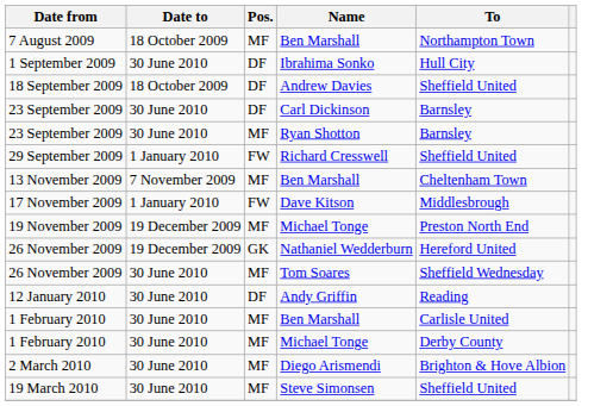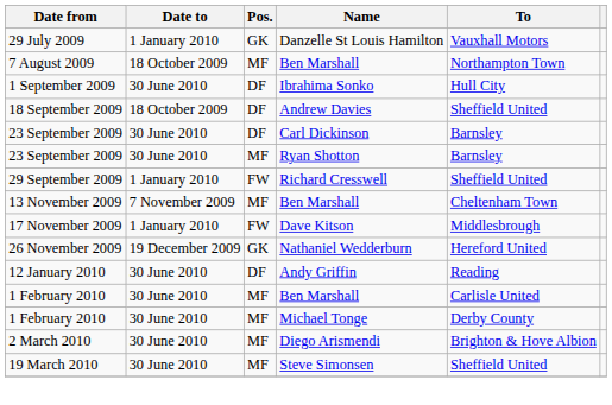 <table class="wikitable">
 <tr>
 <th>Date from</th>
 <th>Date to</th>
 <th>Pos.</th>
 <th>Name</th>
 <th>To</th>
 <th></th>
+</tr>
+<tr>
+<td>29 July 2009</td>
+<td>1 January 2010</td>
+<td>GK</td>
+<td> Danzelle St Louis Hamilton</td>
+<td> <a href='#'>Vauxhall Motors</a></td>
+<td></td>
 </tr>
 <tr>
 <td>7 August 2009</td>
 <td>18 October 2009</td>
 <td>MF</td>
 <td> <a href='#'>Ben Marshall</a></td>
 <td> <a href='#'>Northampton Town</a></td>
 <td></td>
 </tr>
 <tr>
 <td>1 September 2009</td>
 <td>30 June 2010</td>
 <td>DF</td>
 <td> <a href='#'>Ibrahima Sonko</a></td>
 <td> <a href='#'>Hull City</a></td>
 <td></td>
 </tr>
 <tr>
 <td>18 September 2009</td>
 <td>18 October 2009</td>
 <td>DF</td>
 <td> <a href='#'>Andrew Davies</a></td>
 <td> <a href='#'>Sheffield United</a></td>
 <td></td>
 </tr>
 <tr>
 <td>23 September 2009</td>
 <td>30 June 2010</td>
 <td>DF</td>
 <td> <a href='#'>Carl Dickinson</a></td>
 <td> <a href='#'>Barnsley</a></td>
 <td></td>
 </tr>
 <tr>
 <td>23 September 2009</td>
 <td>30 June 2010</td>
 <td>MF</td>
 <td> <a href='#'>Ryan Shotton</a></td>
 <td> <a href='#'>Barnsley</a></td>
 <td></td>
 </tr>
 <tr>
 <td>29 September 2009</td>
 <td>1 January 2010</td>
 <td>FW</td>
 <td> <a href='#'>Richard Cresswell</a></td>
 <td> <a href='#'>Sheffield United</a></td>
 <td></td>
 </tr>
 <tr>
 <td>13 November 2009</td>
 <td>7 November 2009</td>
 <td>MF</td>
 <td> <a href='#'>Ben Marshall</a></td>
 <td> <a href='#'>Cheltenham Town</a></td>
 <td></td>
 </tr>
 <tr>
 <td>17 November 2009</td>
 <td>1 January 2010</td>
 <td>FW</td>
 <td> <a href='#'>Dave Kitson</a></td>
 <td> <a href='#'>Middlesbrough</a></td>
 <td></td>
 </tr>
 <tr>
-<td>19 November 2009</td>
-<td>19 December 2009</td>
-<td>MF</td>
-<td> <a href='#'>Michael Tonge</a></td>
-<td> <a href='#'>Preston North End</a></td>
-<td></td>
-</tr>
-<tr>
 <td>26 November 2009</td>
 <td>19 December 2009</td>
 <td>GK</td>
 <td> <a href='#'>Nathaniel Wedderburn</a></td>
 <td> <a href='#'>Hereford United</a></td>
-<td></td>
-</tr>
-<tr>
-<td>26 November 2009</td>
-<td>30 June 2010</td>
-<td>MF</td>
-<td> <a href='#'>Tom Soares</a></td>
-<td> <a href='#'>Sheffield Wednesday</a></td>
 <td></td>
 </tr>
 <tr>
 <td>12 January 2010</td>
 <td>30 June 2010</td>
 <td>DF</td>
 <td> <a href='#'>Andy Griffin</a></td>
 <td> <a href='#'>Reading</a></td>
 <td></td>
 </tr>
 <tr>
 <td>1 February 2010</td>
 <td>30 June 2010</td>
 <td>MF</td>
 <td> <a href='#'>Ben Marshall</a></td>
 <td> <a href='#'>Carlisle United</a></td>
 <td></td>
 </tr>
 <tr>
 <td>1 February 2010</td>
 <td>30 June 2010</td>
 <td>MF</td>
 <td> <a href='#'>Michael Tonge</a></td>
 <td> <a href='#'>Derby County</a></td>
 <td></td>
 </tr>
 <tr>
 <td>2 March 2010</td>
 <td>30 June 2010</td>
 <td>MF</td>
 <td> <a href='#'>Diego Arismendi</a></td>
 <td> <a href='#'>Brighton & Hove Albion</a></td>
 <td></td>
 </tr>
 <tr>
 <td>19 March 2010</td>
 <td>30 June 2010</td>
 <td>MF</td>
 <td> <a href='#'>Steve Simonsen</a></td>
 <td> <a href='#'>Sheffield United</a></td>
 <td></td>
 </tr>
 <tr>
 </tr>
 </table>
